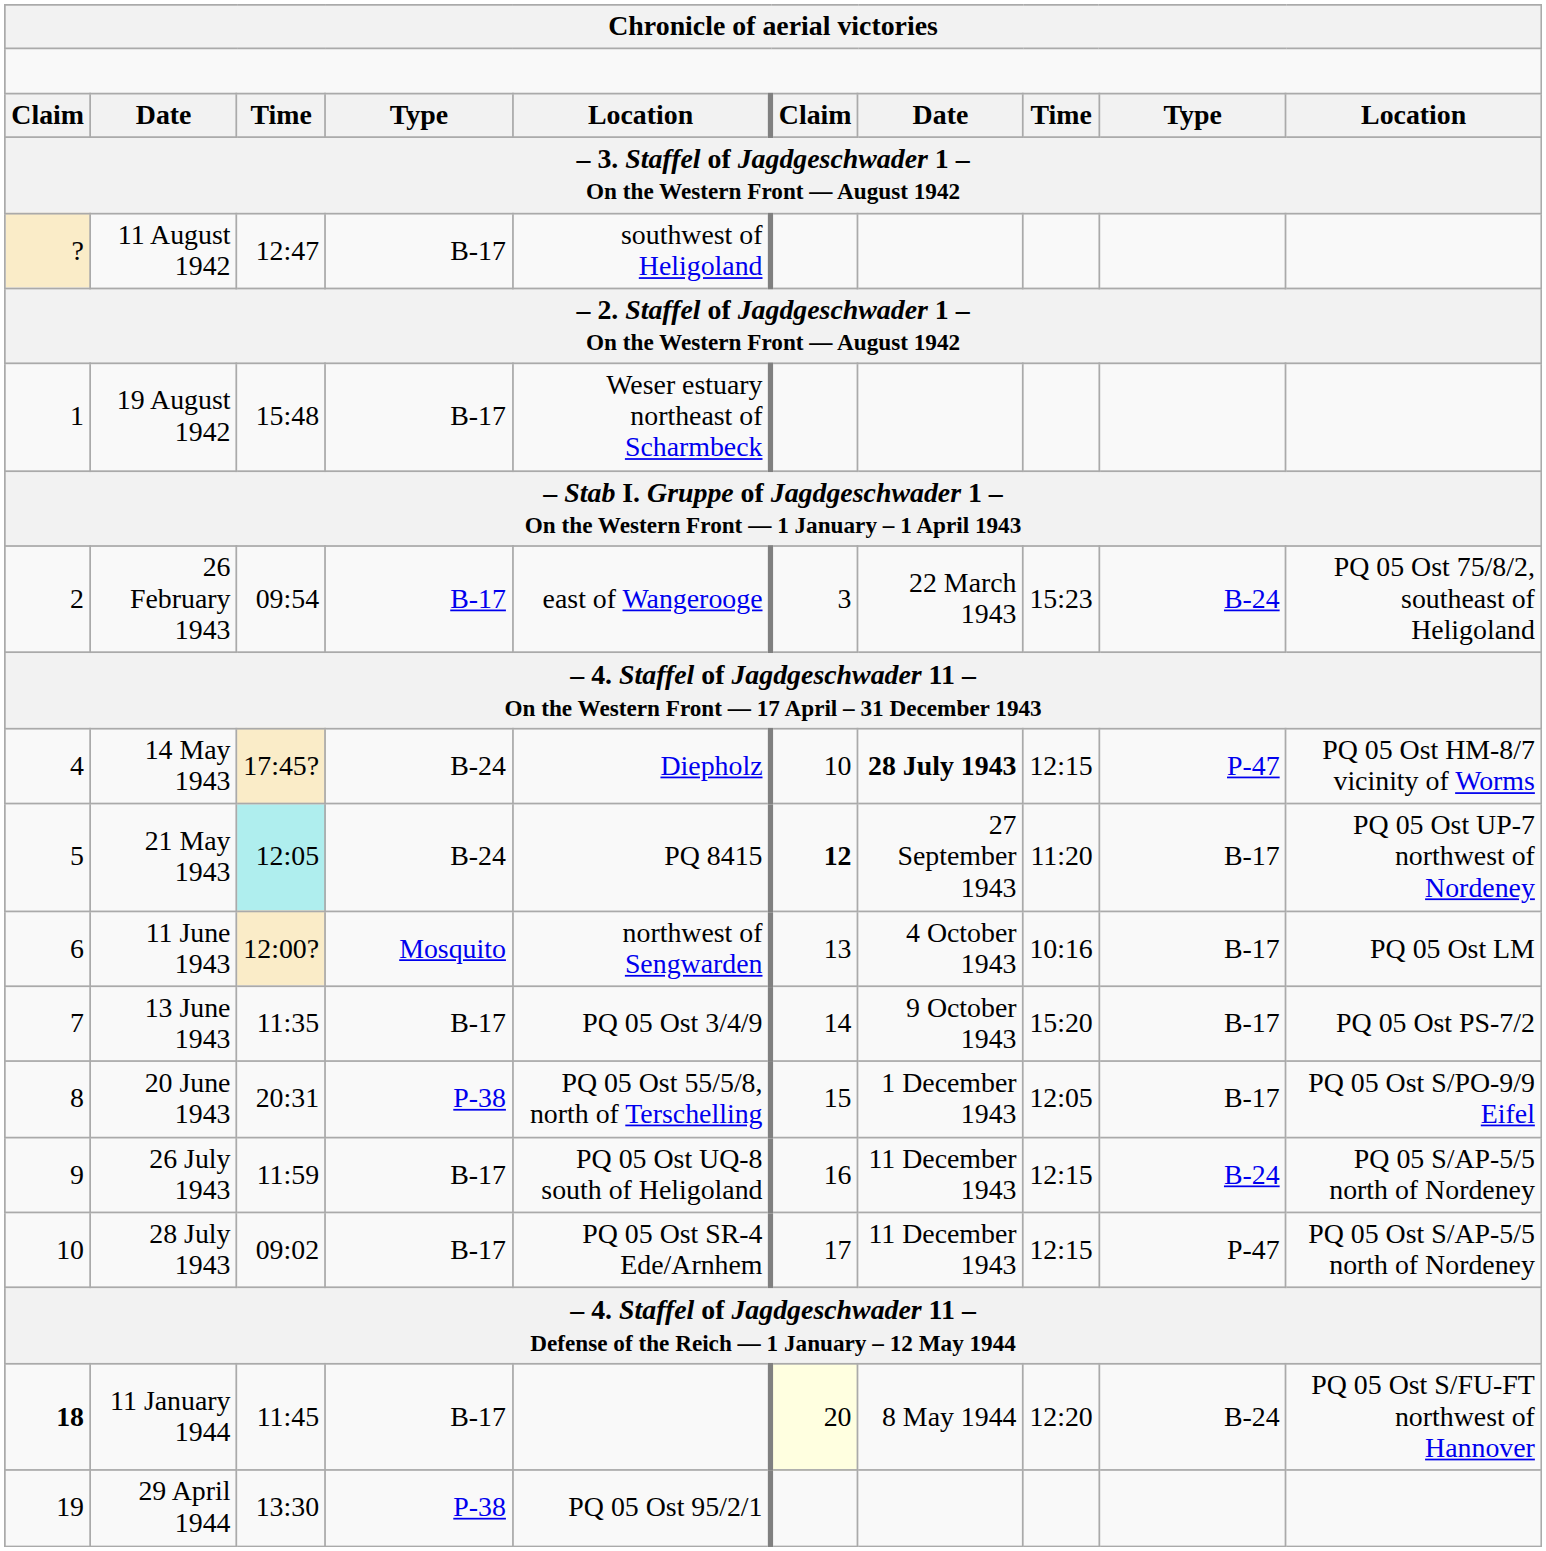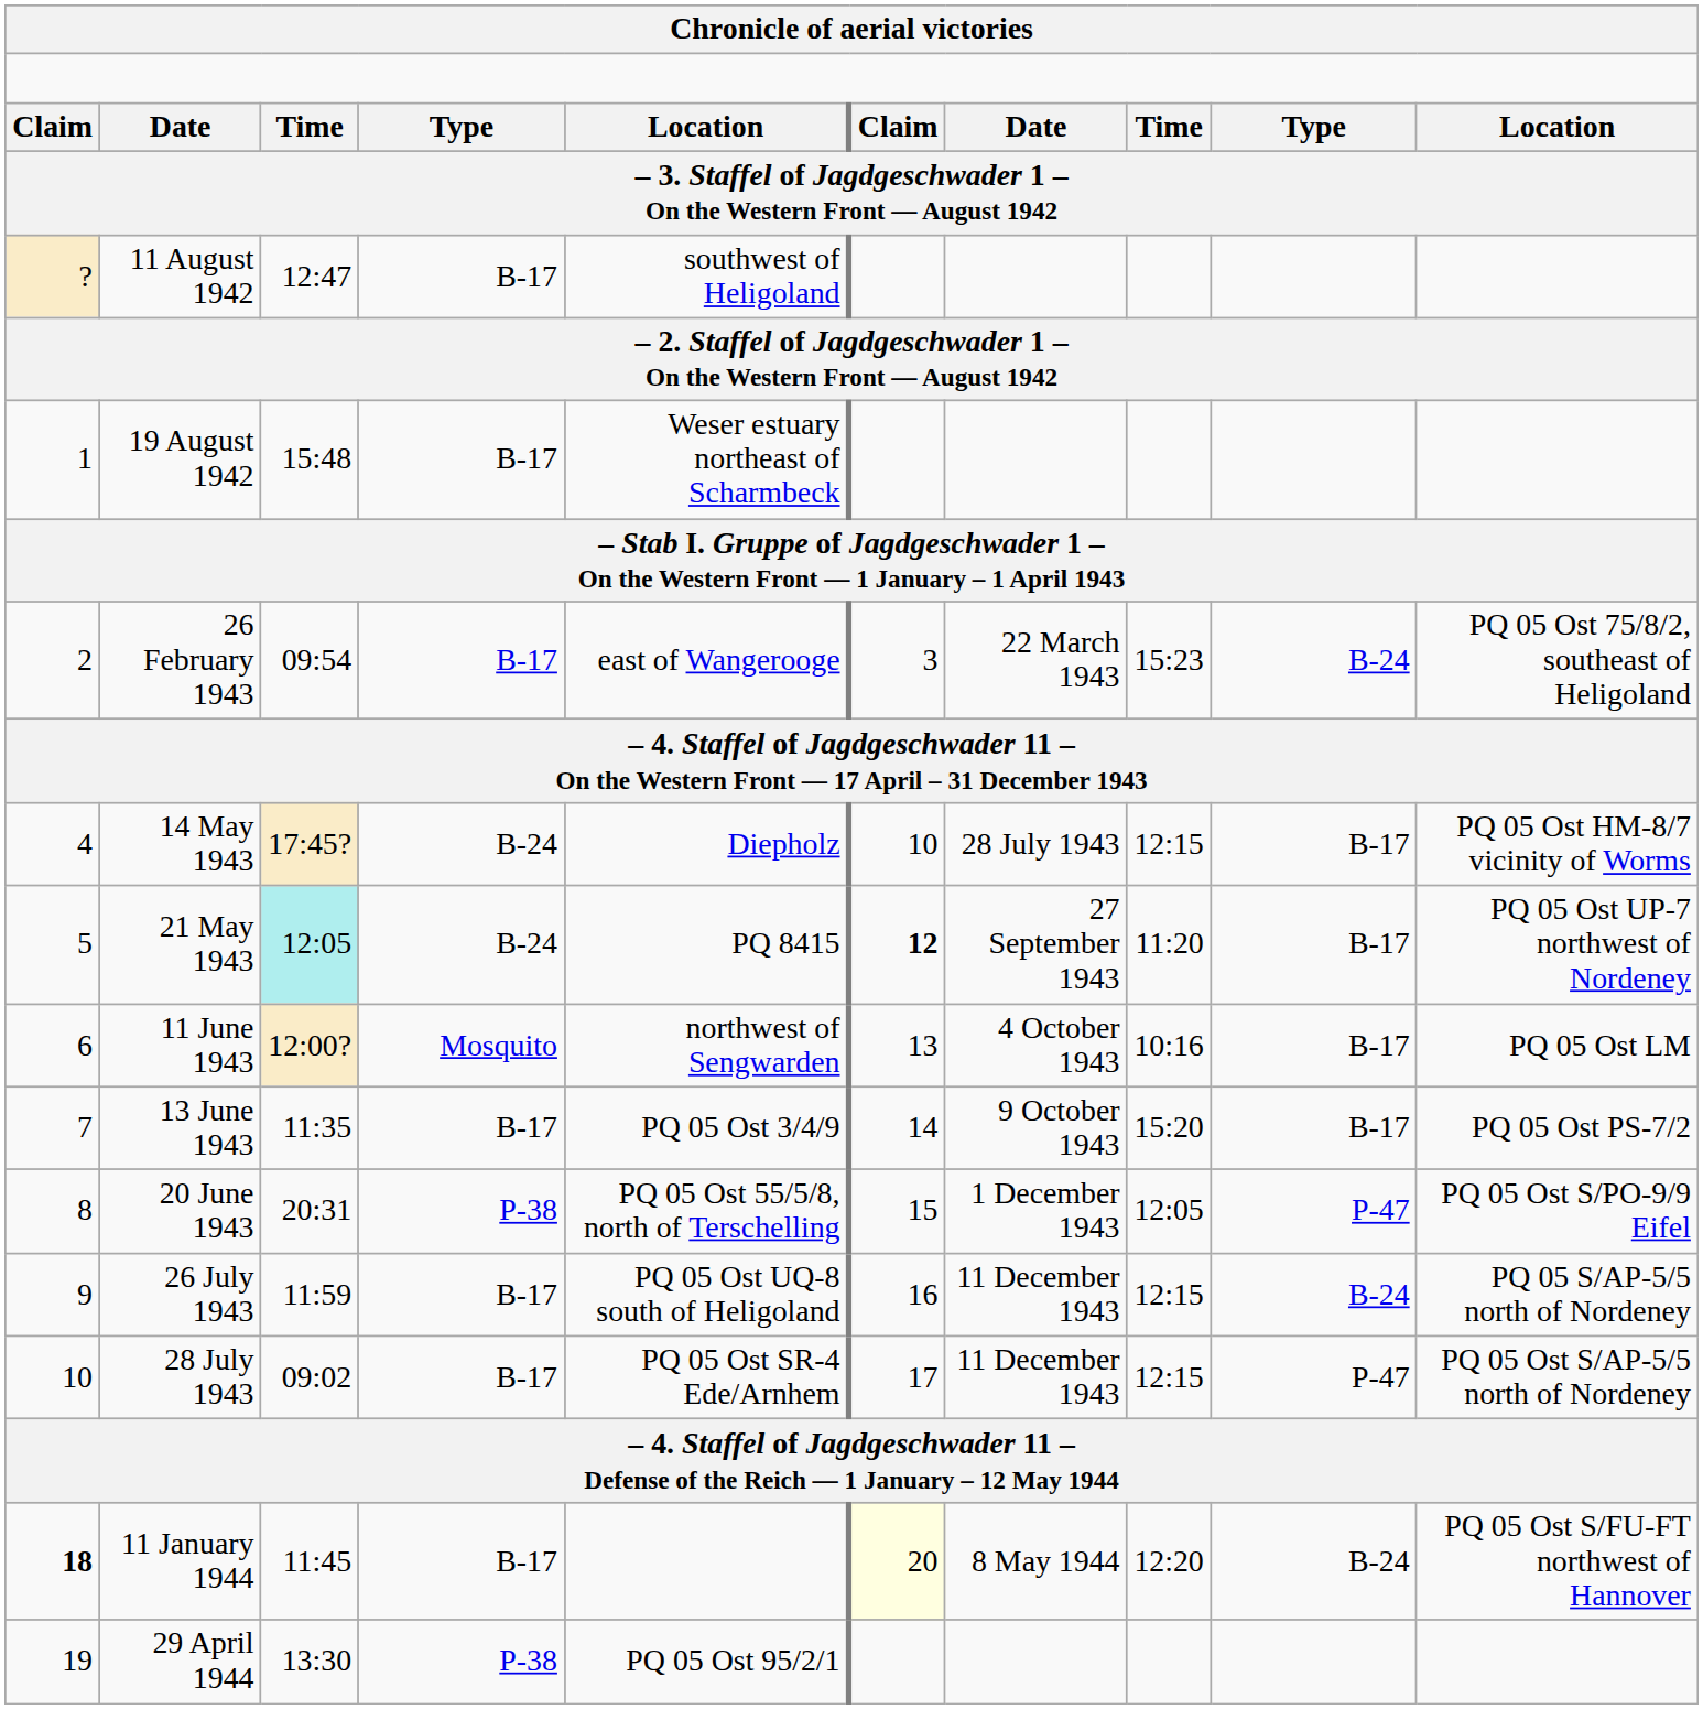 <table class="wikitable plainrowheaders collapsible" style="margin-left: auto; margin-right: auto; border: none; text-align:right; width: 100%;">
 <tr>
 <th colspan="10">Chronicle of aerial victories</th>
 </tr>
 <tr>
 <td colspan="10" style="text-align: left;"><br></td>
 </tr>
 <tr>
 <th scope="col">Claim</th>
 <th scope="col">Date</th>
 <th scope="col">Time</th>
 <th scope="col" width="100px">Type</th>
 <th scope="col">Location</th>
 <th scope="col" style="border-left: 3px solid grey;">Claim</th>
 <th scope="col">Date</th>
 <th scope="col">Time</th>
 <th scope="col" width="100px">Type</th>
 <th scope="col">Location</th>
 </tr>
 <tr>
 <th colspan="10">– 3. <em>Staffel</em> of <em>Jagdgeschwader</em> 1 –<br><small>On the Western Front — August 1942</small></th>
 </tr>
 <tr>
 <td style="background:#faecc8">?</td>
 <td>11 August 1942</td>
 <td>12:47</td>
 <td>B-17</td>
 <td> southwest of <a href='#'>Heligoland</a></td>
 <td style="border-left: 3px solid grey;"></td>
 <td></td>
 <td></td>
 <td></td>
 <td></td>
 </tr>
 <tr>
 <th colspan="10">– 2. <em>Staffel</em> of <em>Jagdgeschwader</em> 1 –<br><small>On the Western Front — August 1942</small></th>
 </tr>
 <tr>
 <td>1</td>
 <td>19 August 1942</td>
 <td>15:48</td>
 <td>B-17</td>
 <td>Weser estuary<br> northeast of <a href='#'>Scharmbeck</a></td>
 <td style="border-left: 3px solid grey;"></td>
 <td></td>
 <td></td>
 <td></td>
 <td></td>
 </tr>
 <tr>
 <th colspan="10">– <em>Stab</em> I. <em>Gruppe</em> of <em>Jagdgeschwader</em> 1 –<br><small>On the Western Front — 1 January – 1 April 1943</small></th>
 </tr>
 <tr>
 <td>2</td>
 <td>26 February 1943</td>
 <td>09:54</td>
 <td><a href='#'>B-17</a></td>
 <td> east of <a href='#'>Wangerooge</a></td>
 <td style="border-left: 3px solid grey;">3</td>
 <td>22 March 1943</td>
 <td>15:23</td>
 <td><a href='#'>B-24</a></td>
 <td>PQ 05 Ost 75/8/2,  southeast of Heligoland</td>
 </tr>
 <tr>
 <th colspan="10">– 4. <em>Staffel</em> of <em>Jagdgeschwader</em> 11 –<br><small>On the Western Front — 17 April – 31 December 1943</small></th>
 </tr>
 <tr>
 <td>4</td>
 <td>14 May 1943</td>
 <td style="background:#faecc8">17:45?</td>
 <td>B-24</td>
 <td><a href='#'>Diepholz</a></td>
 <td style="border-left: 3px solid grey;">10</td>
-<td><strong>28 July 1943</strong></td>
+<td>28 July 1943</td>
 <td>12:15</td>
-<td><a href='#'>P-47</a></td>
+<td>B-17</td>
 <td>PQ 05 Ost HM-8/7<br>vicinity of <a href='#'>Worms</a></td>
 </tr>
 <tr>
 <td>5</td>
 <td>21 May 1943</td>
 <td style="background: paleturquoise;">12:05</td>
 <td>B-24</td>
 <td>PQ 8415</td>
 <td style="border-left: 3px solid grey;"><strong>12</strong></td>
 <td>27 September 1943</td>
 <td>11:20</td>
 <td>B-17</td>
 <td>PQ 05 Ost UP-7<br> northwest of <a href='#'>Nordeney</a></td>
 </tr>
 <tr>
 <td>6</td>
 <td>11 June 1943</td>
 <td style="background:#faecc8">12:00?</td>
 <td><a href='#'>Mosquito</a></td>
 <td> northwest of <a href='#'>Sengwarden</a></td>
 <td style="border-left: 3px solid grey;">13</td>
 <td>4 October 1943</td>
 <td>10:16</td>
 <td>B-17</td>
 <td>PQ 05 Ost LM</td>
 </tr>
 <tr>
 <td>7</td>
 <td>13 June 1943</td>
 <td>11:35</td>
 <td>B-17</td>
 <td>PQ 05 Ost 3/4/9</td>
 <td style="border-left: 3px solid grey;">14</td>
 <td>9 October 1943</td>
 <td>15:20</td>
 <td>B-17</td>
 <td>PQ 05 Ost PS-7/2</td>
 </tr>
 <tr>
 <td>8</td>
 <td>20 June 1943</td>
 <td>20:31</td>
 <td><a href='#'>P-38</a></td>
 <td>PQ 05 Ost 55/5/8,  north of <a href='#'>Terschelling</a></td>
 <td style="border-left: 3px solid grey;">15</td>
 <td>1 December 1943</td>
 <td>12:05</td>
-<td>B-17</td>
+<td><a href='#'>P-47</a></td>
 <td>PQ 05 Ost S/PO-9/9<br><a href='#'>Eifel</a></td>
 </tr>
 <tr>
 <td>9</td>
 <td>26 July 1943</td>
 <td>11:59</td>
 <td>B-17</td>
 <td>PQ 05 Ost UQ-8<br> south of Heligoland</td>
 <td style="border-left: 3px solid grey;">16</td>
 <td>11 December 1943</td>
 <td>12:15</td>
 <td><a href='#'>B-24</a></td>
 <td>PQ 05 S/AP-5/5<br> north of Nordeney</td>
 </tr>
 <tr>
 <td>10</td>
 <td>28 July 1943</td>
 <td>09:02</td>
 <td>B-17</td>
 <td>PQ 05 Ost SR-4<br>Ede/Arnhem</td>
 <td style="border-left: 3px solid grey;">17</td>
 <td>11 December 1943</td>
 <td>12:15</td>
 <td>P-47</td>
 <td>PQ 05 Ost S/AP-5/5<br> north of Nordeney</td>
 </tr>
 <tr>
 <th colspan="10">– 4. <em>Staffel</em> of <em>Jagdgeschwader</em> 11 –<br><small>Defense of the Reich — 1 January – 12 May 1944</small></th>
 </tr>
 <tr>
 <td><strong>18</strong></td>
 <td>11 January 1944</td>
 <td>11:45</td>
 <td>B-17</td>
 <td></td>
 <td style="background: lightyellow; border-left: 3px solid grey;">20</td>
 <td>8 May 1944</td>
 <td>12:20</td>
 <td>B-24</td>
 <td>PQ 05 Ost S/FU-FT<br>northwest of <a href='#'>Hannover</a></td>
 </tr>
 <tr>
 <td>19</td>
 <td>29 April 1944</td>
 <td>13:30</td>
 <td><a href='#'>P-38</a></td>
 <td>PQ 05 Ost 95/2/1</td>
 <td style="border-left: 3px solid grey;"></td>
 <td></td>
 <td></td>
 <td></td>
 <td></td>
 </tr>
 </table>
